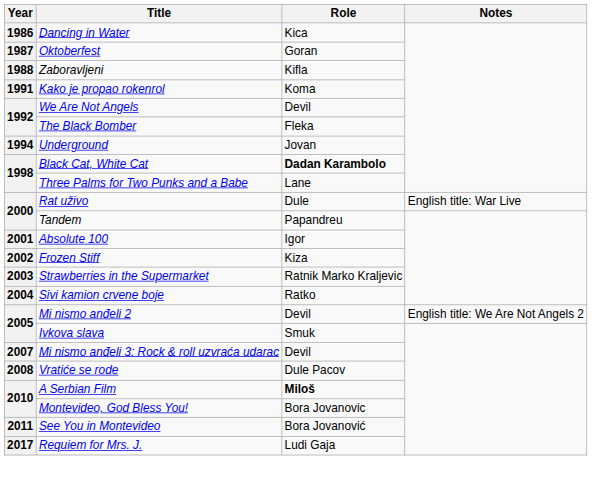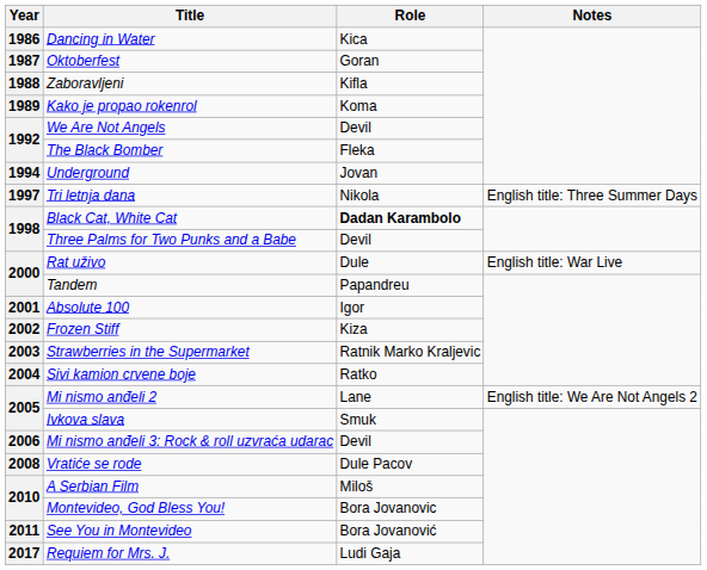 <table class="wikitable sortable plainrowheaders">
 <tr>
 <th scope="col">Year</th>
 <th scope="col">Title</th>
 <th scope="col">Role</th>
 <th scope="col" class="unsortable">Notes</th>
 </tr>
 <tr>
 <th scope="row">1986</th>
 <td><em><a href='#'>Dancing in Water</a></em></td>
 <td>Kica</td>
 </tr>
 <tr>
 <th scope="row">1987</th>
 <td><em><a href='#'>Oktoberfest</a></em></td>
 <td>Goran</td>
 </tr>
 <tr>
 <th scope="row">1988</th>
 <td><em>Zaboravljeni</em></td>
 <td>Kifla</td>
 </tr>
 <tr>
-<th scope="row">1991</th>
+<th scope="row">1989</th>
 <td><em><a href='#'>Kako je propao rokenrol</a></em></td>
 <td>Koma</td>
 </tr>
 <tr>
 <th scope="row" rowspan="2">1992</th>
 <td><em><a href='#'>We Are Not Angels</a></em></td>
 <td>Devil</td>
 </tr>
 <tr>
 <td><em><a href='#'>The Black Bomber</a></em></td>
 <td>Fleka</td>
 </tr>
 <tr>
 <th scope="row">1994</th>
 <td><em><a href='#'>Underground</a></em></td>
 <td>Jovan</td>
 </tr>
 <tr>
+<th scope="row">1997</th>
+<td><em><a href='#'>Tri letnja dana</a></em></td>
+<td>Nikola</td>
+<td>English title: Three Summer Days</td>
+</tr>
+<tr>
 <th scope="row" rowspan="2">1998</th>
 <td><em><a href='#'>Black Cat, White Cat</a></em></td>
 <td><strong>Dadan Karambolo</strong></td>
 </tr>
 <tr>
 <td><em><a href='#'>Three Palms for Two Punks and a Babe</a></em></td>
-<td>Lane</td>
+<td>Devil</td>
 </tr>
 <tr>
 <th scope="row" rowspan="2">2000</th>
 <td><em><a href='#'>Rat uživo</a></em></td>
 <td>Dule</td>
 <td>English title: War Live</td>
 </tr>
 <tr>
 <td><em>Tandem</em></td>
 <td>Papandreu</td>
 </tr>
 <tr>
 <th scope="row">2001</th>
 <td><em><a href='#'>Absolute 100</a></em></td>
 <td>Igor</td>
 </tr>
 <tr>
 <th scope="row">2002</th>
 <td><em><a href='#'>Frozen Stiff</a></em></td>
 <td>Kiza</td>
 </tr>
 <tr>
 <th scope="row">2003</th>
 <td><em><a href='#'>Strawberries in the Supermarket</a></em></td>
 <td>Ratnik Marko Kraljevic</td>
 </tr>
 <tr>
 <th scope="row">2004</th>
 <td><em><a href='#'>Sivi kamion crvene boje</a></em></td>
 <td>Ratko</td>
 </tr>
 <tr>
 <th scope="row" rowspan="2">2005</th>
 <td><em><a href='#'>Mi nismo anđeli 2</a></em></td>
-<td>Devil</td>
+<td>Lane</td>
 <td>English title: We Are Not Angels 2</td>
 </tr>
 <tr>
 <td><em><a href='#'>Ivkova slava</a></em></td>
 <td>Smuk</td>
 </tr>
 <tr>
-<th scope="row">2007</th>
+<th scope="row">2006</th>
 <td><em><a href='#'>Mi nismo anđeli 3: Rock & roll uzvraća udarac</a></em></td>
 <td>Devil</td>
 </tr>
 <tr>
 <th scope="row">2008</th>
 <td><em><a href='#'>Vratiće se rode</a></em></td>
 <td>Dule Pacov</td>
 </tr>
 <tr>
 <th scope="row" rowspan="2">2010</th>
 <td><em><a href='#'>A Serbian Film</a></em></td>
-<td><strong>Miloš</strong></td>
+<td>Miloš</td>
 </tr>
 <tr>
 <td><em><a href='#'>Montevideo, God Bless You!</a></em></td>
 <td>Bora Jovanovic</td>
 </tr>
 <tr>
 <th scope="row">2011</th>
 <td><em><a href='#'>See You in Montevideo</a></em></td>
 <td>Bora Jovanović</td>
 </tr>
 <tr>
 <th scope="row">2017</th>
 <td><em><a href='#'>Requiem for Mrs. J.</a></em></td>
 <td>Ludi Gaja</td>
 </tr>
 </table>
